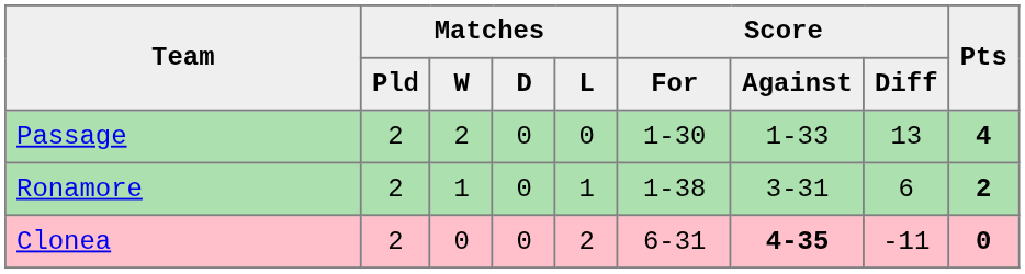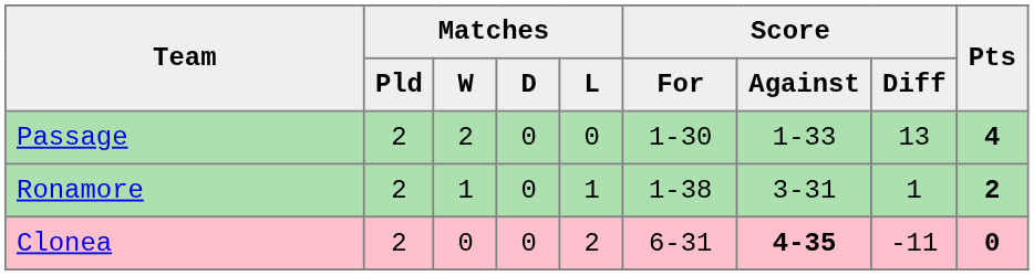 <table style=border-collapse:collapse border=1 cellspacing=0 cellpadding=5>
 <tr align=center bgcolor=#efefef>
 <th rowspan=2 width=165>Team</th>
 <th colspan=4>Matches</th>
 <th colspan=3>Score</th>
 <th rowspan=2width=20>Pts</th>
 </tr>
 <tr align=center bgcolor=#efefef>
 <th width=20>Pld</th>
 <th width=20>W</th>
 <th width=20>D</th>
 <th width=20>L</th>
 <th width=45>For</th>
 <th width=45>Against</th>
 <th width=30>Diff</th>
 </tr>
 <tr align=center  style="background:#ACE1AF;">
 <td style="text-align:left;"><a href='#'>Passage</a></td>
 <td>2</td>
 <td>2</td>
 <td>0</td>
 <td>0</td>
 <td>1-30</td>
 <td>1-33</td>
 <td>13</td>
 <td><strong>4</strong></td>
 </tr>
 <tr align=center  style="background:#ACE1AF;">
 <td style="text-align:left;"><a href='#'>Ronamore</a></td>
 <td>2</td>
 <td>1</td>
 <td>0</td>
 <td>1</td>
 <td>1-38</td>
 <td>3-31</td>
-<td>6</td>
+<td>1</td>
 <td><strong>2</strong></td>
 </tr>
 <tr align=center style="background:#FFC0CB;">
 <td style="text-align:left;"><a href='#'>Clonea</a></td>
 <td>2</td>
 <td>0</td>
 <td>0</td>
 <td>2</td>
 <td>6-31</td>
 <td><strong>4-35</strong></td>
 <td>-11</td>
 <td><strong>0</strong></td>
 </tr>
 </table>
